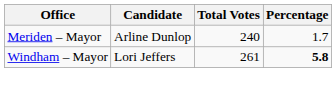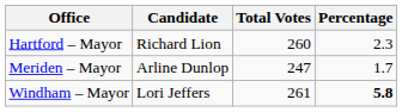 <table class="wikitable">
 <tr>
 <th>Office</th>
 <th>Candidate</th>
 <th>Total Votes</th>
 <th>Percentage</th>
 </tr>
 <tr>
+<td><a href='#'>Hartford</a> – Mayor</td>
+<td>Richard Lion</td>
+<td align=right>260</td>
+<td align=right>2.3</td>
+</tr>
+<tr>
 <td><a href='#'>Meriden</a> – Mayor</td>
 <td>Arline Dunlop</td>
-<td align=right>240</td>
+<td align=right>247</td>
 <td align=right>1.7</td>
 </tr>
 <tr>
 <td><a href='#'>Windham</a> – Mayor</td>
 <td>Lori Jeffers</td>
 <td align=right>261</td>
 <td align=right><strong>5.8</strong></td>
 </tr>
 </table>
